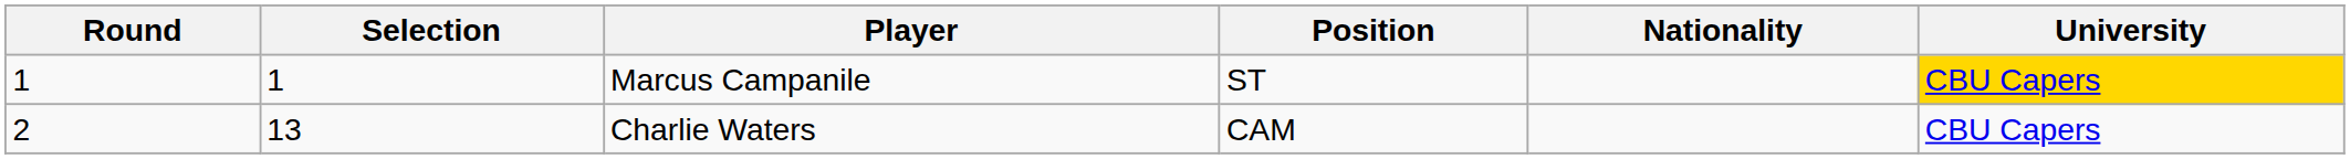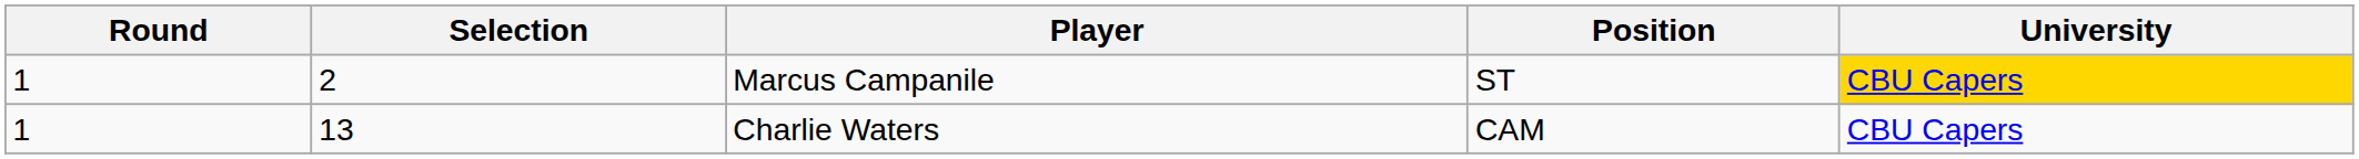 <table class="wikitable sortable" style="width:90%; font-size:95%;">
 <tr>
 <th>Round</th>
 <th>Selection</th>
 <th>Player</th>
 <th>Position</th>
-<th>Nationality</th>
 <th>University</th>
 </tr>
 <tr>
 <td>1</td>
-<td>1</td>
+<td>2</td>
 <td>Marcus Campanile</td>
 <td>ST</td>
-<td></td>
 <td style="background: gold;"><a href='#'>CBU Capers</a></td>
 </tr>
 <tr>
-<td>2</td>
+<td>1</td>
 <td>13</td>
 <td>Charlie Waters</td>
 <td>CAM</td>
-<td></td>
 <td><a href='#'>CBU Capers</a></td>
 </tr>
 </table>
